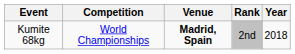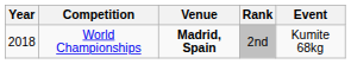 <table class="wikitable sortable" width=45% style="font-size:90%; text-align:center;">
 <tr>
-<th>Event</th>
+<th>Year</th>
 <th>Competition</th>
 <th>Venue</th>
 <th>Rank</th>
-<th>Year</th>
+<th>Event</th>
 </tr>
 <tr>
-<td>Kumite 68kg</td>
+<td>2018</td>
 <td><a href='#'>World Championships</a></td>
 <td><strong>Madrid, Spain</strong></td>
 <td bgcolor="silver">2nd</td>
-<td>2018</td>
+<td>Kumite 68kg</td>
 </tr>
 </table>
